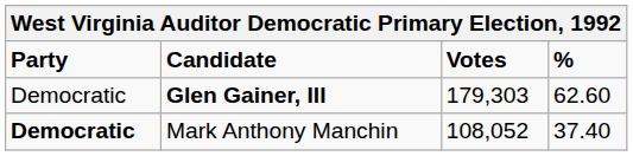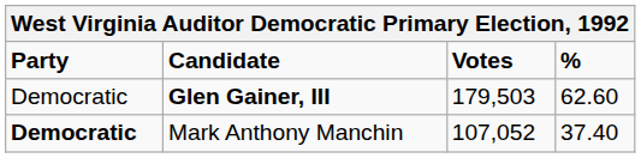 <table class="wikitable">
 <tr>
 <th colspan="4">West Virginia Auditor Democratic Primary Election, 1992</th>
 </tr>
 <tr>
 <td><strong>Party</strong></td>
 <td><strong>Candidate</strong></td>
 <td><strong>Votes</strong></td>
 <td><strong>%</strong></td>
 </tr>
 <tr>
 <td>Democratic</td>
 <td><strong>Glen Gainer, III</strong></td>
-<td>179,303</td>
+<td>179,503</td>
 <td>62.60</td>
 </tr>
 <tr>
 <td><strong>Democratic</strong></td>
 <td>Mark Anthony Manchin</td>
-<td>108,052</td>
+<td>107,052</td>
 <td>37.40</td>
 </tr>
 </table>
